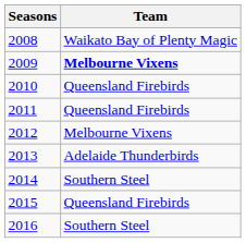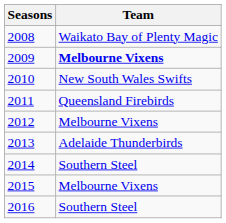 <table class="wikitable sortable">
 <tr>
 <th>Seasons</th>
 <th>Team</th>
 </tr>
 <tr>
 <td><a href='#'>2008</a></td>
 <td><a href='#'>Waikato Bay of Plenty Magic</a></td>
 </tr>
 <tr>
 <td><a href='#'>2009</a></td>
 <td><strong><a href='#'>Melbourne Vixens</a></strong></td>
 </tr>
 <tr>
 <td><a href='#'>2010</a></td>
-<td><a href='#'>Queensland Firebirds</a></td>
+<td><a href='#'>New South Wales Swifts</a></td>
 </tr>
 <tr>
 <td><a href='#'>2011</a></td>
 <td><a href='#'>Queensland Firebirds</a></td>
 </tr>
 <tr>
 <td><a href='#'>2012</a></td>
 <td><a href='#'>Melbourne Vixens</a></td>
 </tr>
 <tr>
 <td><a href='#'>2013</a></td>
 <td><a href='#'>Adelaide Thunderbirds</a></td>
 </tr>
 <tr>
 <td><a href='#'>2014</a></td>
 <td><a href='#'>Southern Steel</a></td>
 </tr>
 <tr>
 <td><a href='#'>2015</a></td>
-<td><a href='#'>Queensland Firebirds</a></td>
+<td><a href='#'>Melbourne Vixens</a></td>
 </tr>
 <tr>
 <td><a href='#'>2016</a></td>
 <td><a href='#'>Southern Steel</a></td>
 </tr>
 </table>
